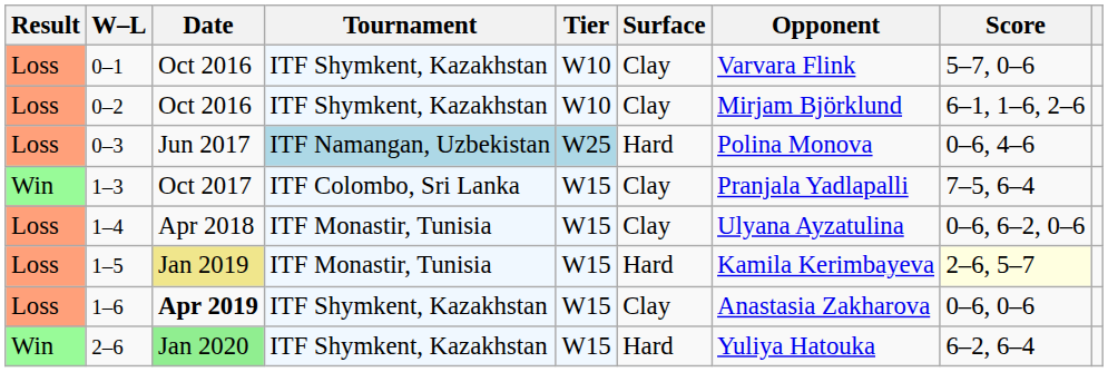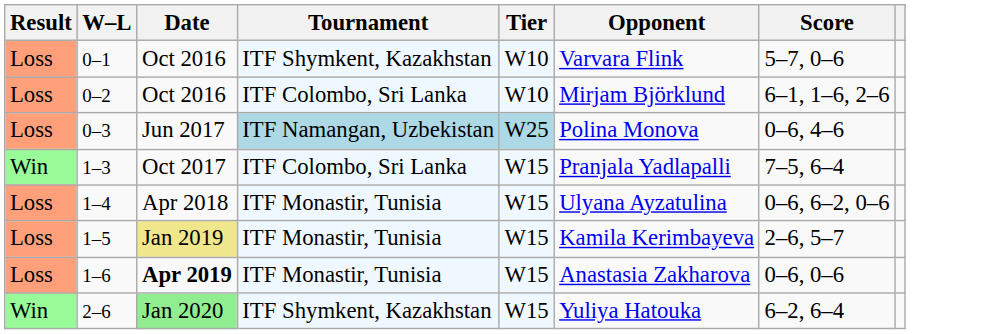 <table class="sortable wikitable">
 <tr>
 <th>Result</th>
 <th class="unsortable">W–L</th>
 <th>Date</th>
 <th>Tournament</th>
 <th>Tier</th>
-<th>Surface</th>
 <th>Opponent</th>
 <th class="unsortable">Score</th>
 <th></th>
 </tr>
 <tr>
 <td style="background:#ffa07a;">Loss</td>
 <td><small>0–1</small></td>
 <td>Oct 2016</td>
 <td style="background:#f0f8ff;">ITF Shymkent, Kazakhstan</td>
 <td style="background:#f0f8ff;">W10</td>
-<td>Clay</td>
 <td> <a href='#'>Varvara Flink</a></td>
 <td>5–7, 0–6</td>
 <td></td>
 </tr>
 <tr>
 <td style="background:#ffa07a;">Loss</td>
 <td><small>0–2</small></td>
 <td>Oct 2016</td>
-<td style="background:#f0f8ff;">ITF Shymkent, Kazakhstan</td>
+<td style="background:#f0f8ff;">ITF Colombo, Sri Lanka</td>
 <td style="background:#f0f8ff;">W10</td>
-<td>Clay</td>
 <td> <a href='#'>Mirjam Björklund</a></td>
 <td>6–1, 1–6, 2–6</td>
 <td></td>
 </tr>
 <tr>
 <td style="background:#ffa07a;">Loss</td>
 <td><small>0–3</small></td>
 <td>Jun 2017</td>
 <td style="background:lightblue;">ITF Namangan, Uzbekistan</td>
 <td style="background:lightblue;">W25</td>
-<td>Hard</td>
 <td> <a href='#'>Polina Monova</a></td>
 <td>0–6, 4–6</td>
 <td></td>
 </tr>
 <tr>
 <td style="background:#98fb98;">Win</td>
 <td><small>1–3</small></td>
 <td>Oct 2017</td>
 <td style="background:#f0f8ff;">ITF Colombo, Sri Lanka</td>
 <td style="background:#f0f8ff;">W15</td>
-<td>Clay</td>
 <td> <a href='#'>Pranjala Yadlapalli</a></td>
 <td>7–5, 6–4</td>
 <td></td>
 </tr>
 <tr>
 <td style="background:#ffa07a;">Loss</td>
 <td><small>1–4</small></td>
 <td>Apr 2018</td>
 <td style="background:#f0f8ff;">ITF Monastir, Tunisia</td>
 <td style="background:#f0f8ff;">W15</td>
-<td>Clay</td>
 <td> <a href='#'>Ulyana Ayzatulina</a></td>
 <td>0–6, 6–2, 0–6</td>
 <td></td>
 </tr>
 <tr>
 <td style="background:#ffa07a;">Loss</td>
 <td><small>1–5</small></td>
 <td style="background: khaki;">Jan 2019</td>
 <td style="background:#f0f8ff;">ITF Monastir, Tunisia</td>
 <td style="background:#f0f8ff;">W15</td>
-<td>Hard</td>
 <td> <a href='#'>Kamila Kerimbayeva</a></td>
-<td style="background: lightyellow;">2–6, 5–7</td>
+<td>2–6, 5–7</td>
 <td></td>
 </tr>
 <tr>
 <td style="background:#ffa07a;">Loss</td>
 <td><small>1–6</small></td>
 <td><strong>Apr 2019</strong></td>
-<td style="background:#f0f8ff;">ITF Shymkent, Kazakhstan</td>
+<td style="background:#f0f8ff;">ITF Monastir, Tunisia</td>
 <td style="background:#f0f8ff;">W15</td>
-<td>Clay</td>
 <td> <a href='#'>Anastasia Zakharova</a></td>
 <td>0–6, 0–6</td>
 <td></td>
 </tr>
 <tr>
 <td style="background:#98fb98;">Win</td>
 <td><small>2–6</small></td>
 <td style="background: lightgreen;">Jan 2020</td>
 <td style="background:#f0f8ff;">ITF Shymkent, Kazakhstan</td>
 <td style="background:#f0f8ff;">W15</td>
-<td>Hard</td>
 <td> <a href='#'>Yuliya Hatouka</a></td>
 <td>6–2, 6–4</td>
 <td></td>
 </tr>
 </table>
